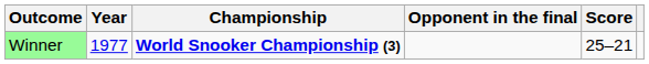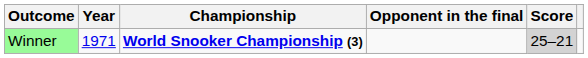 <table class="wikitable">
 <tr>
 <th scope="row">Outcome</th>
 <th scope="row">Year</th>
 <th scope="row">Championship</th>
 <th scope="row">Opponent in the final</th>
 <th scope="row">Score</th>
 <th scope="row" align="center"></th>
 </tr>
 <tr>
 <td style="background:#98FB98">Winner</td>
-<td><a href='#'>1977</a></td>
+<td><a href='#'>1971</a></td>
 <td><strong><a href='#'>World Snooker Championship</a> <small>(3)</small></strong></td>
 <td></td>
-<td align="center">25–21</td>
+<td align="center" style="background: lightgrey;">25–21</td>
 <td></td>
 </tr>
 </table>
